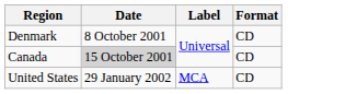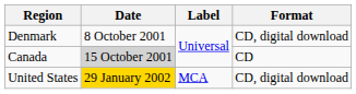 <table class=wikitable>
 <tr>
 <th>Region</th>
 <th>Date</th>
 <th>Label</th>
 <th>Format</th>
 </tr>
 <tr>
 <td>Denmark</td>
 <td>8 October 2001</td>
 <td rowspan="2"><a href='#'>Universal</a></td>
-<td>CD</td>
+<td>CD, digital download</td>
 </tr>
 <tr>
 <td>Canada</td>
 <td style="background: lightgrey;">15 October 2001</td>
 <td>CD</td>
 </tr>
 <tr>
 <td>United States</td>
-<td>29 January 2002</td>
+<td style="background: gold;">29 January 2002</td>
 <td><a href='#'>MCA</a></td>
-<td>CD</td>
+<td>CD, digital download</td>
 </tr>
 </table>
